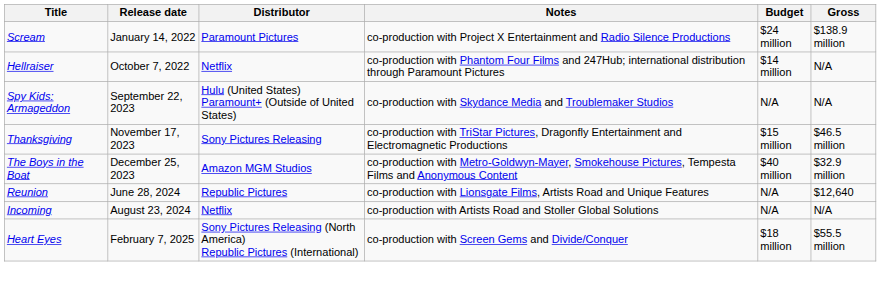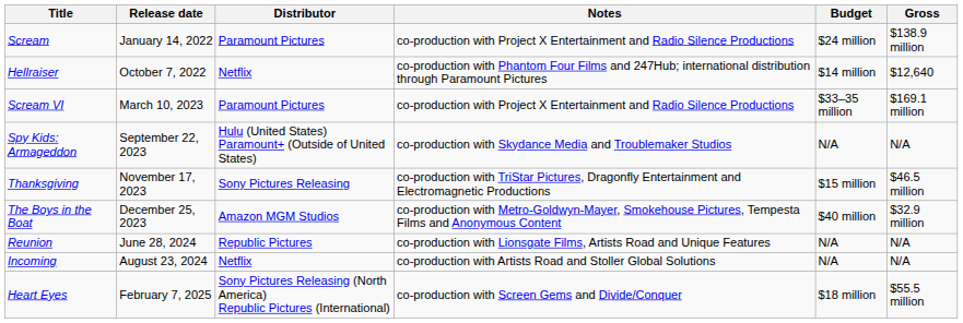 <table class="wikitable sortable" style="width:100%;">
 <tr>
 <th>Title</th>
 <th>Release date</th>
 <th>Distributor</th>
 <th>Notes</th>
 <th>Budget</th>
 <th>Gross</th>
 </tr>
 <tr>
 <td><em><a href='#'>Scream</a></em></td>
 <td>January 14, 2022</td>
 <td><a href='#'>Paramount Pictures</a></td>
 <td>co-production with Project X Entertainment and <a href='#'>Radio Silence Productions</a></td>
 <td>$24 million</td>
 <td>$138.9 million</td>
 </tr>
 <tr>
 <td><em><a href='#'>Hellraiser</a></em></td>
 <td>October 7, 2022</td>
 <td><a href='#'>Netflix</a></td>
 <td>co-production with <a href='#'>Phantom Four Films</a> and 247Hub; international distribution through Paramount Pictures</td>
 <td>$14 million</td>
-<td>N/A</td>
+<td>$12,640</td>
+</tr>
+<tr>
+<td><em><a href='#'>Scream VI</a></em></td>
+<td>March 10, 2023</td>
+<td><a href='#'>Paramount Pictures</a></td>
+<td>co-production with Project X Entertainment and <a href='#'>Radio Silence Productions</a></td>
+<td>$33–35 million</td>
+<td>$169.1 million</td>
 </tr>
 <tr>
 <td><em><a href='#'>Spy Kids: Armageddon</a></em></td>
 <td>September 22, 2023</td>
 <td><a href='#'>Hulu</a> (United States)<br><a href='#'>Paramount+</a> (Outside of United States)</td>
 <td>co-production with <a href='#'>Skydance Media</a> and <a href='#'>Troublemaker Studios</a></td>
 <td>N/A</td>
 <td>N/A</td>
 </tr>
 <tr>
 <td><em><a href='#'>Thanksgiving</a></em></td>
 <td>November 17, 2023</td>
 <td><a href='#'>Sony Pictures Releasing</a></td>
 <td>co-production with <a href='#'>TriStar Pictures</a>, Dragonfly Entertainment and Electromagnetic Productions</td>
 <td>$15 million</td>
 <td>$46.5 million</td>
 </tr>
 <tr>
 <td><em><a href='#'>The Boys in the Boat</a></em></td>
 <td>December 25, 2023</td>
 <td><a href='#'>Amazon MGM Studios</a></td>
 <td>co-production with <a href='#'>Metro-Goldwyn-Mayer</a>, <a href='#'>Smokehouse Pictures</a>, Tempesta Films and <a href='#'>Anonymous Content</a></td>
 <td>$40 million</td>
 <td>$32.9 million</td>
 </tr>
 <tr>
 <td><em><a href='#'>Reunion</a></em></td>
 <td>June 28, 2024</td>
 <td><a href='#'>Republic Pictures</a></td>
 <td>co-production with <a href='#'>Lionsgate Films</a>, Artists Road and Unique Features</td>
 <td>N/A</td>
-<td>$12,640</td>
+<td>N/A</td>
 </tr>
 <tr>
 <td><em><a href='#'>Incoming</a></em></td>
 <td>August 23, 2024</td>
 <td><a href='#'>Netflix</a></td>
 <td>co-production with Artists Road and Stoller Global Solutions</td>
 <td>N/A</td>
 <td>N/A</td>
 </tr>
 <tr>
 <td><em><a href='#'>Heart Eyes</a></em></td>
 <td>February 7, 2025</td>
 <td><a href='#'>Sony Pictures Releasing</a> (North America)<br><a href='#'>Republic Pictures</a> (International)</td>
 <td>co-production with <a href='#'>Screen Gems</a> and <a href='#'>Divide/Conquer</a></td>
 <td>$18 million</td>
 <td>$55.5 million</td>
 </tr>
 </table>
